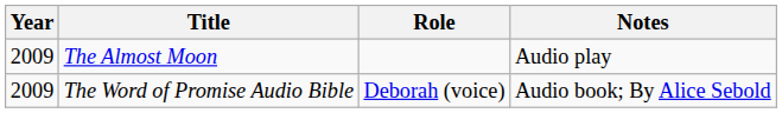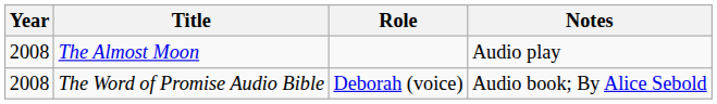 <table class="wikitable sortable">
 <tr>
 <th>Year</th>
 <th>Title</th>
 <th>Role</th>
 <th class="unsortable">Notes</th>
 </tr>
 <tr>
-<td>2009</td>
+<td>2008</td>
 <td><em><a href='#'>The Almost Moon</a></em></td>
 <td></td>
 <td>Audio play</td>
 </tr>
 <tr>
-<td>2009</td>
+<td>2008</td>
 <td><em>The Word of Promise Audio Bible</em></td>
 <td><a href='#'>Deborah</a> (voice)</td>
 <td>Audio book; By <a href='#'>Alice Sebold</a></td>
 </tr>
 </table>
